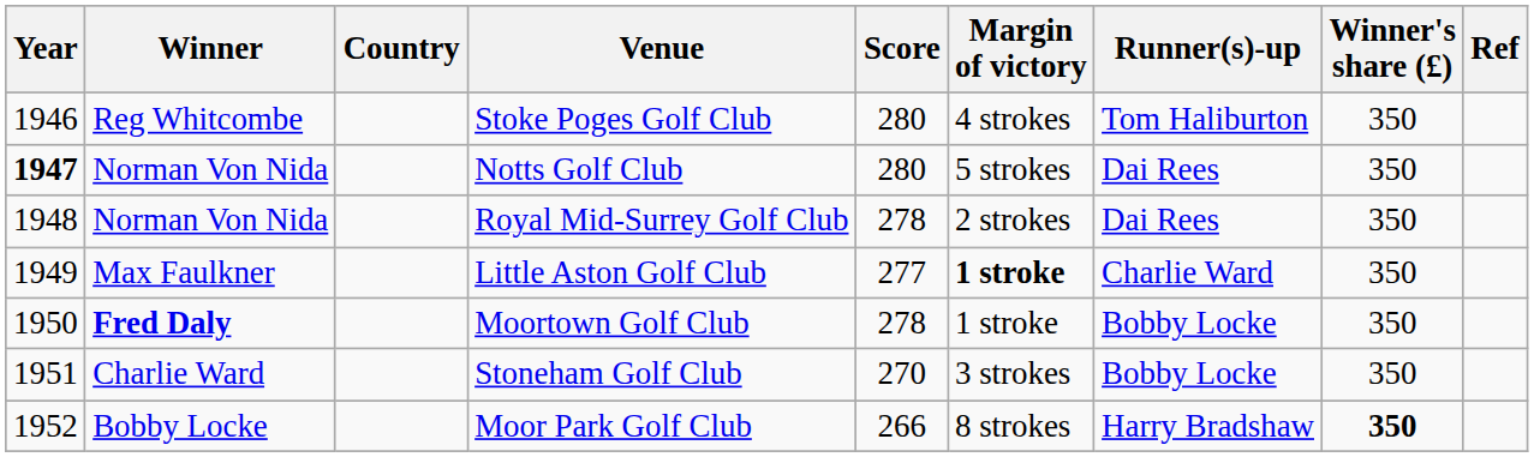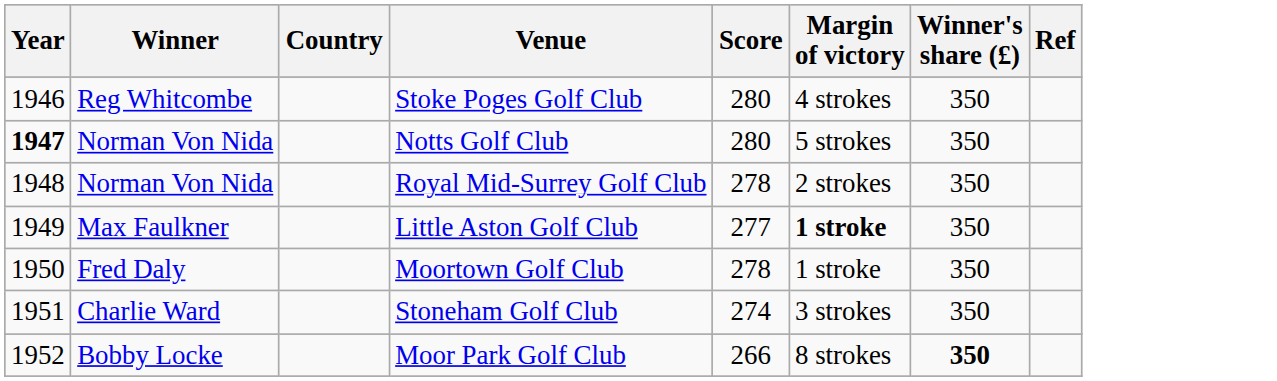 <table class="wikitable">
 <tr>
 <th>Year</th>
 <th>Winner</th>
 <th>Country</th>
 <th>Venue</th>
 <th>Score</th>
 <th>Margin<br>of victory</th>
-<th>Runner(s)-up</th>
 <th>Winner's<br>share (£)</th>
 <th>Ref</th>
 </tr>
 <tr>
 <td>1946</td>
 <td><a href='#'>Reg Whitcombe</a></td>
 <td></td>
 <td><a href='#'>Stoke Poges Golf Club</a></td>
 <td align=center>280</td>
 <td>4 strokes</td>
-<td> <a href='#'>Tom Haliburton</a></td>
 <td align=center>350</td>
 <td></td>
 </tr>
 <tr>
 <td><strong>1947</strong></td>
 <td><a href='#'>Norman Von Nida</a></td>
 <td></td>
 <td><a href='#'>Notts Golf Club</a></td>
 <td align=center>280</td>
 <td>5 strokes</td>
-<td> <a href='#'>Dai Rees</a></td>
 <td align=center>350</td>
 <td></td>
 </tr>
 <tr>
 <td>1948</td>
 <td><a href='#'>Norman Von Nida</a></td>
 <td></td>
 <td><a href='#'>Royal Mid-Surrey Golf Club</a></td>
 <td align=center>278</td>
 <td>2 strokes</td>
-<td> <a href='#'>Dai Rees</a></td>
 <td align=center>350</td>
 <td></td>
 </tr>
 <tr>
 <td>1949</td>
 <td><a href='#'>Max Faulkner</a></td>
 <td></td>
 <td><a href='#'>Little Aston Golf Club</a></td>
 <td align=center>277</td>
 <td><strong>1 stroke</strong></td>
-<td> <a href='#'>Charlie Ward</a></td>
 <td align=center>350</td>
 <td></td>
 </tr>
 <tr>
 <td>1950</td>
-<td><strong><a href='#'>Fred Daly</a></strong></td>
+<td><a href='#'>Fred Daly</a></td>
 <td></td>
 <td><a href='#'>Moortown Golf Club</a></td>
 <td align=center>278</td>
 <td>1 stroke</td>
-<td> <a href='#'>Bobby Locke</a></td>
 <td align=center>350</td>
 <td></td>
 </tr>
 <tr>
 <td>1951</td>
 <td><a href='#'>Charlie Ward</a></td>
 <td></td>
 <td><a href='#'>Stoneham Golf Club</a></td>
-<td align=center>270</td>
+<td align=center>274</td>
 <td>3 strokes</td>
-<td> <a href='#'>Bobby Locke</a></td>
 <td align=center>350</td>
 <td></td>
 </tr>
 <tr>
 <td>1952</td>
 <td><a href='#'>Bobby Locke</a></td>
 <td></td>
 <td><a href='#'>Moor Park Golf Club</a></td>
 <td align=center>266</td>
 <td>8 strokes</td>
-<td> <a href='#'>Harry Bradshaw</a></td>
 <td align=center><strong>350</strong></td>
 <td></td>
 </tr>
 </table>
